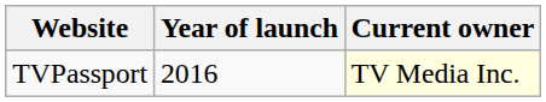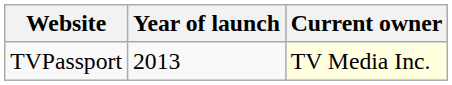 <table class="wikitable">
 <tr>
 <th>Website</th>
 <th>Year of launch</th>
 <th>Current owner</th>
 </tr>
 <tr>
 <td>TVPassport<br></td>
-<td>2016</td>
+<td>2013</td>
 <td style="background: lightyellow;">TV Media Inc.</td>
 </tr>
 </table>
